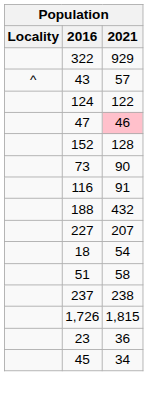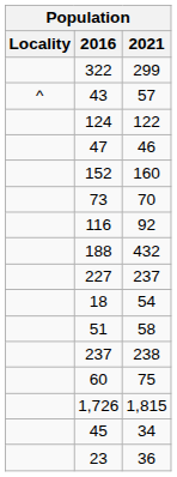 <table class="wikitable" style="text-align:center;">
 <tr>
 <th colspan="3" style="text-align:center;  font-weight:bold">Population</th>
 </tr>
 <tr>
 <th style="text-align:center; background:  font-weight:bold">Locality</th>
 <th style="text-align:center; background:  font-weight:bold"><strong>2016</strong></th>
 <th style="text-align:center; background:  font-weight:bold"><strong>2021</strong></th>
 </tr>
 <tr>
 <td></td>
 <td>322</td>
-<td>929</td>
+<td>299</td>
 </tr>
 <tr>
 <td>^</td>
 <td>43</td>
 <td>57</td>
 </tr>
 <tr>
 <td></td>
 <td>124</td>
 <td>122</td>
 </tr>
 <tr>
 <td></td>
 <td>47</td>
-<td style="background: pink;">46</td>
+<td>46</td>
 </tr>
 <tr>
 <td></td>
 <td>152</td>
-<td>128</td>
+<td>160</td>
 </tr>
 <tr>
 <td></td>
 <td>73</td>
-<td>90</td>
+<td>70</td>
 </tr>
 <tr>
 <td></td>
 <td>116</td>
-<td>91</td>
+<td>92</td>
 </tr>
 <tr>
 <td></td>
 <td>188</td>
 <td>432</td>
 </tr>
 <tr>
 <td></td>
 <td>227</td>
-<td>207</td>
+<td>237</td>
 </tr>
 <tr>
 <td></td>
 <td>18</td>
 <td>54</td>
 </tr>
 <tr>
 <td></td>
 <td>51</td>
 <td>58</td>
 </tr>
 <tr>
 <td></td>
 <td>237</td>
 <td>238</td>
 </tr>
 <tr>
 <td></td>
+<td>60</td>
+<td>75</td>
+</tr>
+<tr>
+<td></td>
 <td>1,726</td>
 <td>1,815</td>
+</tr>
+<tr>
+<td></td>
+<td>45</td>
+<td>34</td>
 </tr>
 <tr>
 <td></td>
 <td>23</td>
 <td>36</td>
 </tr>
-<tr>
-<td></td>
-<td>45</td>
-<td>34</td>
-</tr>
 </table>
